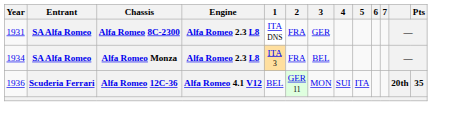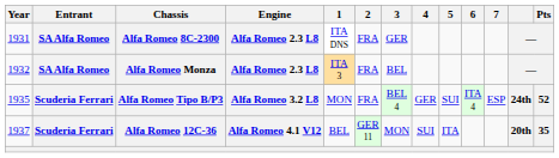 <table class="wikitable" style="text-align:center; font-size:85%">
 <tr>
 <th>Year</th>
 <th>Entrant</th>
 <th>Chassis</th>
 <th>Engine</th>
 <th>1</th>
 <th>2</th>
 <th>3</th>
 <th>4</th>
 <th>5</th>
 <th>6</th>
 <th>7</th>
 <th></th>
 <th>Pts</th>
 </tr>
 <tr>
 <td><a href='#'>1931</a></td>
 <th nowrap><a href='#'>SA Alfa Romeo</a></th>
 <th nowrap><a href='#'>Alfa Romeo</a> <a href='#'>8C-2300</a></th>
 <th nowrap><a href='#'>Alfa Romeo</a> 2.3 <a href='#'>L8</a></th>
 <td style="background:#FFFFFF;"><a href='#'>ITA</a><br><small>DNS</small></td>
 <td><a href='#'>FRA</a></td>
 <td><a href='#'>GER</a></td>
 <td></td>
 <td></td>
 <td></td>
 <td></td>
 <th colspan=2>—</th>
 </tr>
 <tr>
-<td><a href='#'>1934</a></td>
+<td><a href='#'>1932</a></td>
 <th nowrap><a href='#'>SA Alfa Romeo</a></th>
 <th nowrap><a href='#'>Alfa Romeo</a> Monza</th>
 <th nowrap><a href='#'>Alfa Romeo</a> 2.3 <a href='#'>L8</a></th>
 <td style="background:#FFDF9F;"><a href='#'>ITA</a><br><small>3</small></td>
 <td><a href='#'>FRA</a></td>
 <td><a href='#'>BEL</a></td>
 <td></td>
 <td></td>
 <td></td>
 <td></td>
 <th colspan=2>—</th>
 </tr>
 <tr>
-<td><a href='#'>1936</a></td>
+<td><a href='#'>1935</a></td>
+<th nowrap><a href='#'>Scuderia Ferrari</a></th>
+<th nowrap><a href='#'>Alfa Romeo</a> <a href='#'>Tipo B/P3</a></th>
+<th nowrap><a href='#'>Alfa Romeo</a> 3.2 <a href='#'>L8</a></th>
+<td><a href='#'>MON</a></td>
+<td><a href='#'>FRA</a></td>
+<td style="background:#dfffdf;"><a href='#'>BEL</a><br><small>4</small></td>
+<td><a href='#'>GER</a></td>
+<td><a href='#'>SUI</a></td>
+<td style="background:#dfffdf;"><a href='#'>ITA</a><br><small>4</small></td>
+<td><a href='#'>ESP</a></td>
+<th>24th</th>
+<th>52</th>
+</tr>
+<tr>
+<td><a href='#'>1937</a></td>
 <th nowrap><a href='#'>Scuderia Ferrari</a></th>
 <th nowrap><a href='#'>Alfa Romeo</a> <a href='#'>12C-36</a></th>
 <th nowrap><a href='#'>Alfa Romeo</a> 4.1 <a href='#'>V12</a></th>
 <td><a href='#'>BEL</a></td>
 <td style="background:#dfffdf;"><a href='#'>GER</a><br><small>11</small></td>
 <td><a href='#'>MON</a></td>
 <td><a href='#'>SUI</a></td>
 <td><a href='#'>ITA</a></td>
 <td></td>
 <td></td>
 <th>20th</th>
 <th>35</th>
 </tr>
 <tr>
 <th colspan=13></th>
 </tr>
 </table>
